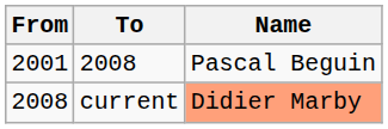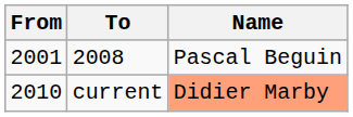 <table class="wikitable">
 <tr>
 <th>From</th>
 <th>To</th>
 <th>Name</th>
 </tr>
 <tr>
 <td>2001</td>
 <td>2008</td>
 <td>Pascal Beguin</td>
 </tr>
 <tr>
-<td>2008</td>
+<td>2010</td>
 <td>current</td>
 <td style="background: lightsalmon;">Didier Marby</td>
 </tr>
 </table>
